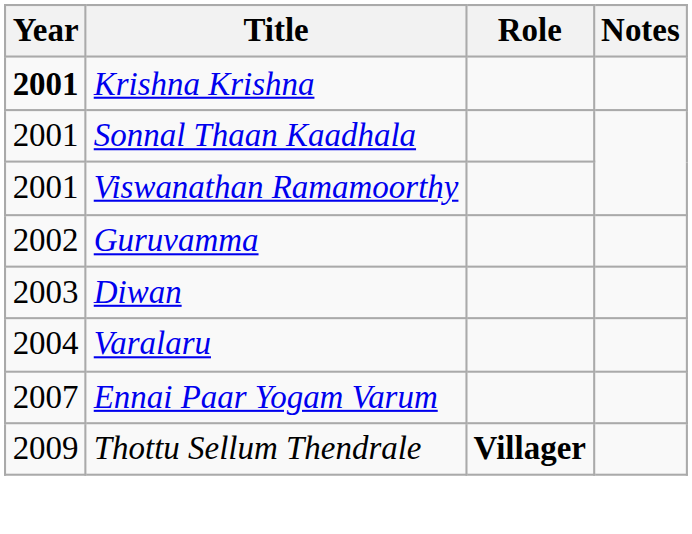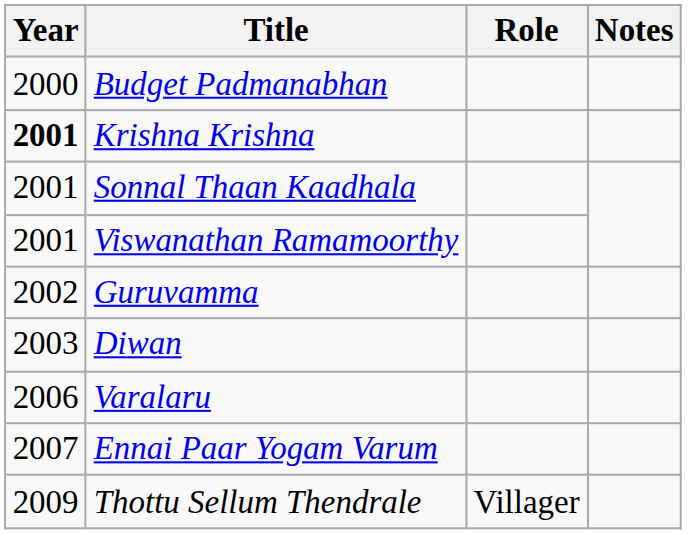 <table class="wikitable sortable">
 <tr>
 <th scope="col">Year</th>
 <th scope="col">Title</th>
 <th scope="col">Role</th>
 <th scope="col" class="unsortable">Notes</th>
+</tr>
+<tr>
+<td>2000</td>
+<td><em><a href='#'>Budget Padmanabhan</a></em></td>
+<td></td>
+<td></td>
 </tr>
 <tr>
 <td><strong>2001</strong></td>
 <td><em><a href='#'>Krishna Krishna</a></em></td>
 <td></td>
 <td></td>
 </tr>
 <tr>
 <td>2001</td>
 <td><em><a href='#'>Sonnal Thaan Kaadhala</a></em></td>
 <td></td>
 </tr>
 <tr>
 <td>2001</td>
 <td><em><a href='#'>Viswanathan Ramamoorthy</a></em></td>
 <td></td>
 </tr>
 <tr>
 <td>2002</td>
 <td><em><a href='#'>Guruvamma</a></em></td>
 <td></td>
 <td></td>
 </tr>
 <tr>
 <td>2003</td>
 <td><em><a href='#'>Diwan</a></em></td>
 <td></td>
 <td></td>
 </tr>
 <tr>
-<td>2004</td>
+<td>2006</td>
 <td><em><a href='#'>Varalaru</a></em></td>
 <td></td>
 <td></td>
 </tr>
 <tr>
 <td>2007</td>
 <td><em><a href='#'>Ennai Paar Yogam Varum</a></em></td>
 <td></td>
 <td></td>
 </tr>
 <tr>
 <td>2009</td>
 <td><em>Thottu Sellum Thendrale</em></td>
-<td><strong>Villager</strong></td>
+<td>Villager</td>
 <td></td>
 </tr>
 </table>
